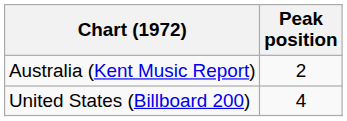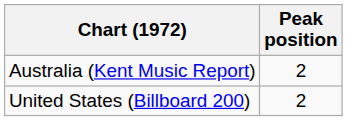 <table class="wikitable">
 <tr>
 <th>Chart (1972)</th>
 <th>Peak<br> position</th>
 </tr>
 <tr>
 <td>Australia (<a href='#'>Kent Music Report</a>)</td>
 <td align="center">2</td>
 </tr>
 <tr>
 <td>United States (<a href='#'>Billboard 200</a>)</td>
-<td align="center">4</td>
+<td align="center">2</td>
 </tr>
 </table>
